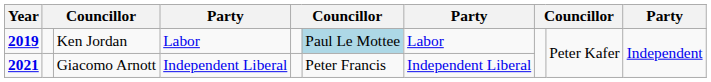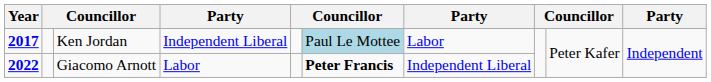 <table class="wikitable">
 <tr>
 <th>Year</th>
 <th colspan="2">Councillor</th>
 <th>Party</th>
 <th colspan="2">Councillor</th>
 <th>Party</th>
 <th colspan="2">Councillor</th>
 <th>Party</th>
 </tr>
 <tr>
-<td><strong><a href='#'>2019</a></strong></td>
+<td><strong><a href='#'>2017</a></strong></td>
 <td rowspan="1" width="1px" > </td>
 <td rowspan="1">Ken Jordan</td>
-<td rowspan="1"><a href='#'>Labor</a></td>
+<td rowspan="1"><a href='#'>Independent Liberal</a></td>
 <td rowspan="1" width="1px" > </td>
 <td rowspan="1" style="background: lightblue;">Paul Le Mottee</td>
 <td rowspan="1"><a href='#'>Labor</a></td>
 <td rowspan="2" width="1px" > </td>
 <td rowspan="2">Peter Kafer</td>
 <td rowspan="2"><a href='#'>Independent</a></td>
 </tr>
 <tr>
-<td><strong><a href='#'>2021</a></strong></td>
+<td><strong><a href='#'>2022</a></strong></td>
 <td rowspan="1" width="1px" > </td>
 <td rowspan="1">Giacomo Arnott</td>
-<td rowspan="1"><a href='#'>Independent Liberal</a></td>
+<td rowspan="1"><a href='#'>Labor</a></td>
 <td rowspan="1" width="1px" > </td>
-<td rowspan="1">Peter Francis</td>
+<td rowspan="1"><strong>Peter Francis</strong></td>
 <td rowspan="1"><a href='#'>Independent Liberal</a></td>
 </tr>
 </table>
